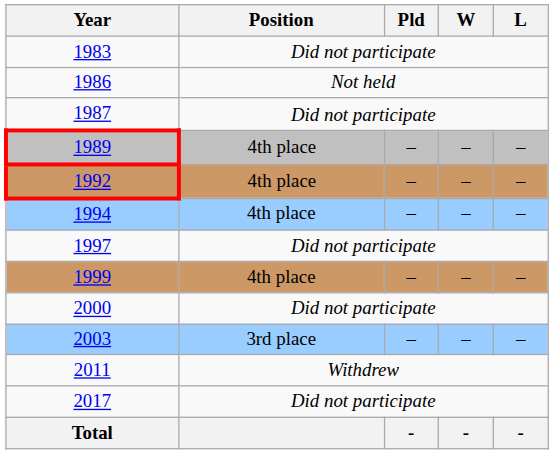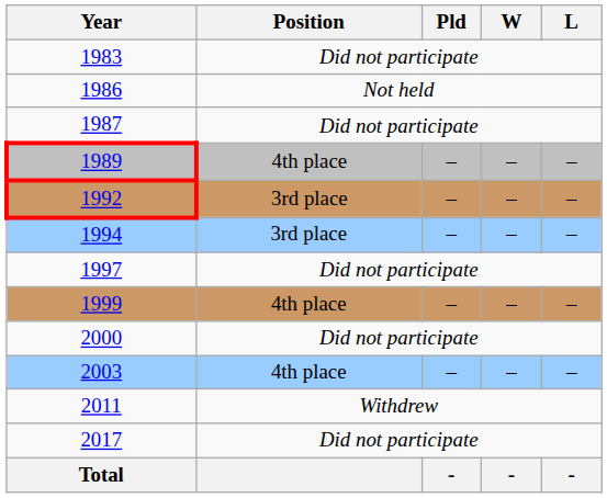 <table class="wikitable" style="text-align: center;font-size:90%;">
 <tr>
 <th width=125>Year</th>
 <th width=150>Position</th>
 <th width=35>Pld</th>
 <th width=35>W</th>
 <th width=35>L</th>
 </tr>
 <tr>
 <td> <a href='#'>1983</a></td>
 <td colspan="5"><em>Did not participate</em></td>
 </tr>
 <tr>
 <td> <a href='#'>1986</a></td>
 <td colspan="5"><em>Not held </em></td>
 </tr>
 <tr>
 <td> <a href='#'>1987</a></td>
 <td colspan="5"><em>Did not participate</em></td>
 </tr>
 <tr style="background:silver;">
 <td style="border: 3px solid red"> <a href='#'>1989</a></td>
 <td>4th place</td>
 <td>–</td>
 <td>–</td>
 <td>–</td>
 </tr>
 <tr style="background:#c96;">
 <td style="border: 3px solid red"> <a href='#'>1992</a></td>
-<td>4th place</td>
+<td>3rd place</td>
 <td>–</td>
 <td>–</td>
 <td>–</td>
 </tr>
 <tr valign="top" bgcolor=9acdff>
 <td> <a href='#'>1994</a></td>
-<td>4th place</td>
+<td>3rd place</td>
 <td>–</td>
 <td>–</td>
 <td>–</td>
 </tr>
 <tr>
 <td> <a href='#'>1997</a></td>
 <td colspan="5"><em>Did not participate</em></td>
 </tr>
 <tr style="background:#c96;">
 <td> <a href='#'>1999</a></td>
 <td>4th place</td>
 <td>–</td>
 <td>–</td>
 <td>–</td>
 </tr>
 <tr>
 <td> <a href='#'>2000</a></td>
 <td colspan="5"><em>Did not participate</em></td>
 </tr>
 <tr valign="top" bgcolor=9acdff>
 <td> <a href='#'>2003</a></td>
-<td>3rd place</td>
+<td>4th place</td>
 <td>–</td>
 <td>–</td>
 <td>–</td>
 </tr>
 <tr>
 <td> <a href='#'>2011</a></td>
 <td colspan=5><em>Withdrew</em></td>
 </tr>
 <tr>
 <td> <a href='#'>2017</a></td>
 <td colspan="5"><em>Did not participate</em></td>
 </tr>
 <tr>
 <th>Total</th>
 <th></th>
 <th>-</th>
 <th>-</th>
 <th>-</th>
 </tr>
 </table>
